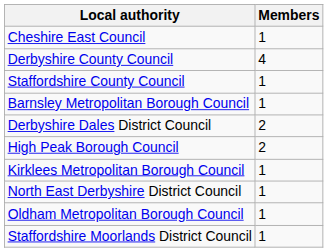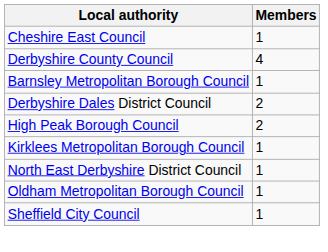 <table class="wikitable">
 <tr>
 <th>Local authority</th>
 <th>Members</th>
 </tr>
 <tr>
 <td><a href='#'>Cheshire East Council</a></td>
 <td>1</td>
 </tr>
 <tr>
 <td><a href='#'>Derbyshire County Council</a></td>
 <td>4</td>
-</tr>
-<tr>
-<td><a href='#'>Staffordshire County Council</a></td>
-<td>1</td>
 </tr>
 <tr>
 <td><a href='#'>Barnsley Metropolitan Borough Council</a></td>
 <td>1</td>
 </tr>
 <tr>
 <td><a href='#'>Derbyshire Dales</a> District Council</td>
 <td>2</td>
 </tr>
 <tr>
 <td><a href='#'>High Peak Borough Council</a></td>
 <td>2</td>
 </tr>
 <tr>
 <td><a href='#'>Kirklees Metropolitan Borough Council</a></td>
 <td>1</td>
 </tr>
 <tr>
 <td><a href='#'>North East Derbyshire</a> District Council</td>
 <td>1</td>
 </tr>
 <tr>
 <td><a href='#'>Oldham Metropolitan Borough Council</a></td>
 <td>1</td>
 </tr>
 <tr>
-<td><a href='#'>Staffordshire Moorlands</a> District Council</td>
+<td><a href='#'>Sheffield City Council</a></td>
 <td>1</td>
 </tr>
 </table>
